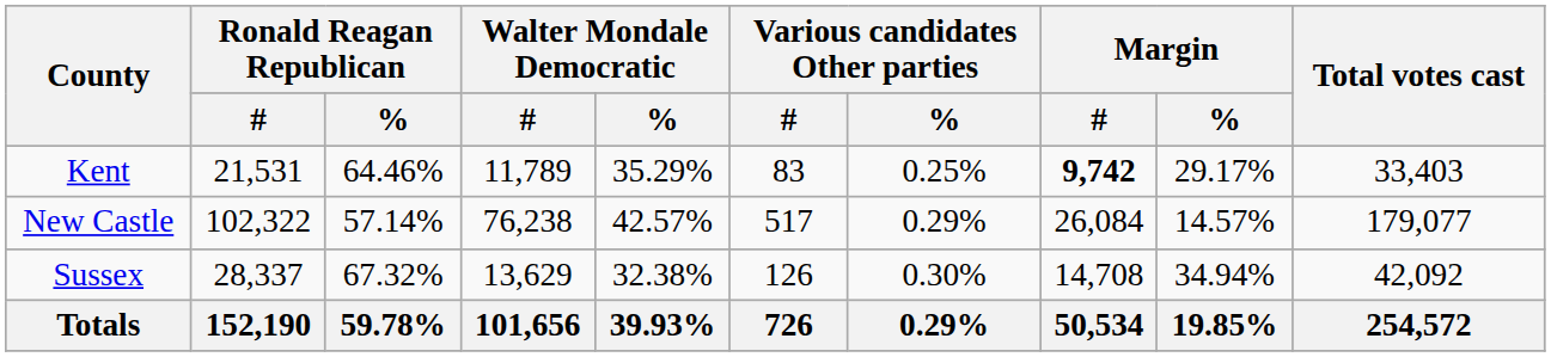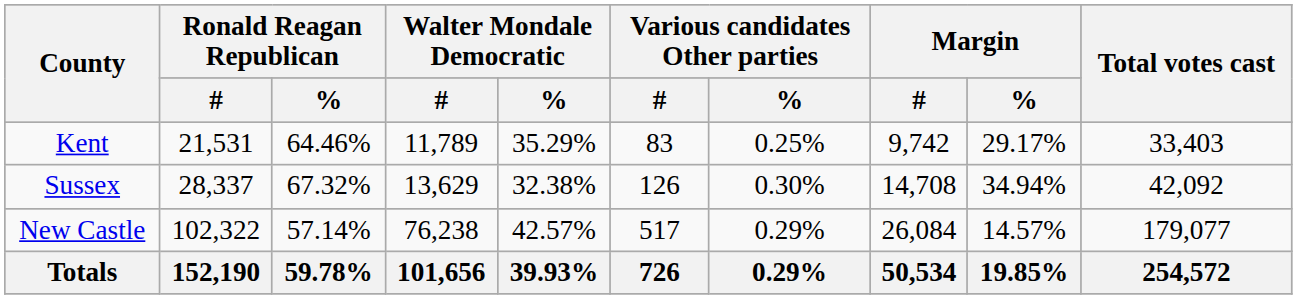 <table width="60%"  class="wikitable sortable" style="text-align:center">
 <tr>
 <th style="text-align:center;" rowspan="2">County</th>
 <th style="text-align:center;" colspan="2">Ronald Reagan<br>Republican</th>
 <th style="text-align:center;" colspan="2">Walter Mondale<br>Democratic</th>
 <th style="text-align:center;" colspan="2">Various candidates<br>Other parties</th>
 <th style="text-align:center;" colspan="2">Margin</th>
 <th style="text-align:center;" rowspan="2">Total votes cast</th>
 </tr>
 <tr>
 <th style="text-align:center;" data-sort-type="number">#</th>
 <th style="text-align:center;" data-sort-type="number">%</th>
 <th style="text-align:center;" data-sort-type="number">#</th>
 <th style="text-align:center;" data-sort-type="number">%</th>
 <th style="text-align:center;" data-sort-type="number">#</th>
 <th style="text-align:center;" data-sort-type="number">%</th>
 <th style="text-align:center;" data-sort-type="number">#</th>
 <th style="text-align:center;" data-sort-type="number">%</th>
 </tr>
 <tr style="text-align:center;">
 <td><a href='#'>Kent</a></td>
 <td>21,531</td>
 <td>64.46%</td>
 <td>11,789</td>
 <td>35.29%</td>
 <td>83</td>
 <td>0.25%</td>
-<td><strong>9,742</strong></td>
+<td>9,742</td>
 <td>29.17%</td>
 <td>33,403</td>
+</tr>
+<tr style="text-align:center;">
+<td><a href='#'>Sussex</a></td>
+<td>28,337</td>
+<td>67.32%</td>
+<td>13,629</td>
+<td>32.38%</td>
+<td>126</td>
+<td>0.30%</td>
+<td>14,708</td>
+<td>34.94%</td>
+<td>42,092</td>
 </tr>
 <tr style="text-align:center;">
 <td><a href='#'>New Castle</a></td>
 <td>102,322</td>
 <td>57.14%</td>
 <td>76,238</td>
 <td>42.57%</td>
 <td>517</td>
 <td>0.29%</td>
 <td>26,084</td>
 <td>14.57%</td>
 <td>179,077</td>
-</tr>
-<tr style="text-align:center;">
-<td><a href='#'>Sussex</a></td>
-<td>28,337</td>
-<td>67.32%</td>
-<td>13,629</td>
-<td>32.38%</td>
-<td>126</td>
-<td>0.30%</td>
-<td>14,708</td>
-<td>34.94%</td>
-<td>42,092</td>
 </tr>
 <tr>
 <th>Totals</th>
 <th>152,190</th>
 <th>59.78%</th>
 <th>101,656</th>
 <th>39.93%</th>
 <th>726</th>
 <th>0.29%</th>
 <th>50,534</th>
 <th>19.85%</th>
 <th>254,572</th>
 </tr>
 </table>
